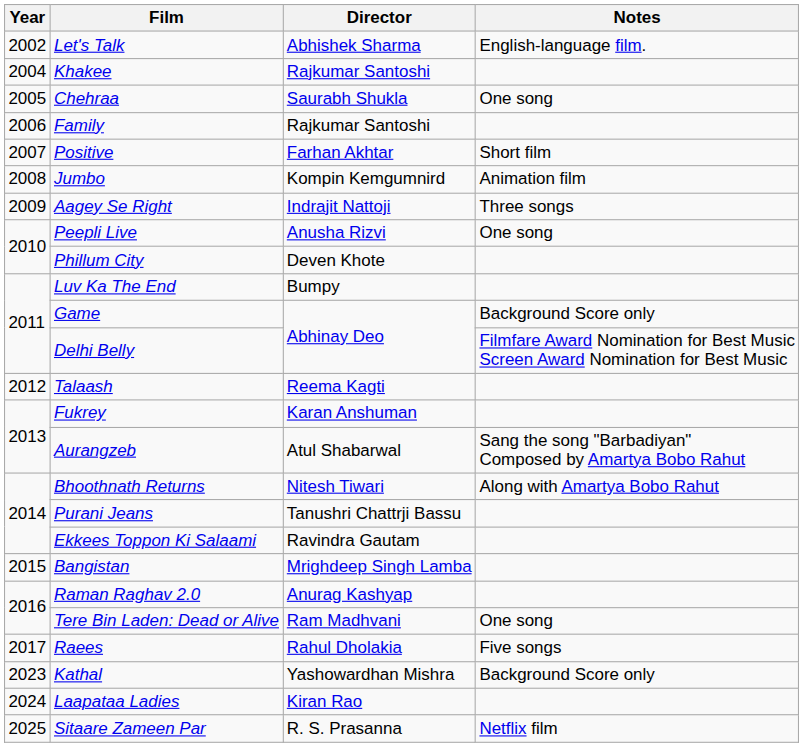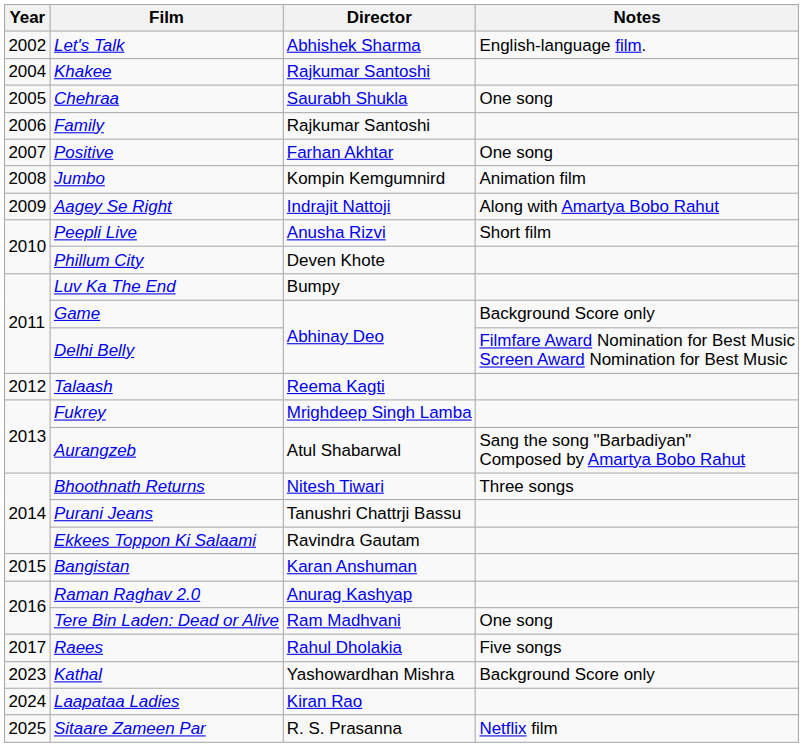 <table class="wikitable">
 <tr>
 <th>Year</th>
 <th>Film</th>
 <th>Director</th>
 <th>Notes</th>
 </tr>
 <tr>
 <td>2002</td>
 <td><em><a href='#'>Let's Talk</a></em></td>
 <td><a href='#'>Abhishek Sharma</a></td>
 <td>English-language <a href='#'>film</a>.</td>
 </tr>
 <tr>
 <td>2004</td>
 <td><em><a href='#'>Khakee</a></em></td>
 <td><a href='#'>Rajkumar Santoshi</a></td>
 <td></td>
 </tr>
 <tr>
 <td>2005</td>
 <td><em><a href='#'>Chehraa</a></em></td>
 <td><a href='#'>Saurabh Shukla</a></td>
 <td>One song</td>
 </tr>
 <tr>
 <td>2006</td>
 <td><em><a href='#'>Family</a></em></td>
 <td>Rajkumar Santoshi</td>
 <td></td>
 </tr>
 <tr>
 <td>2007</td>
 <td><em><a href='#'>Positive</a></em></td>
 <td><a href='#'>Farhan Akhtar</a></td>
-<td>Short film</td>
+<td>One song</td>
 </tr>
 <tr>
 <td>2008</td>
 <td><em><a href='#'>Jumbo</a></em></td>
 <td>Kompin Kemgumnird</td>
 <td>Animation film</td>
 </tr>
 <tr>
 <td>2009</td>
 <td><em><a href='#'>Aagey Se Right</a></em></td>
 <td><a href='#'>Indrajit Nattoji</a></td>
-<td>Three songs</td>
+<td>Along with <a href='#'>Amartya Bobo Rahut</a></td>
 </tr>
 <tr>
 <td rowspan="2">2010</td>
 <td><em><a href='#'>Peepli Live</a></em></td>
 <td><a href='#'>Anusha Rizvi</a></td>
-<td>One song</td>
+<td>Short film</td>
 </tr>
 <tr>
 <td><em><a href='#'>Phillum City</a></em></td>
 <td>Deven Khote</td>
 <td></td>
 </tr>
 <tr>
 <td rowspan="3">2011</td>
 <td><em><a href='#'>Luv Ka The End</a></em></td>
 <td>Bumpy</td>
 <td></td>
 </tr>
 <tr>
 <td><em><a href='#'>Game</a></em></td>
 <td rowspan=2><a href='#'>Abhinay Deo</a></td>
 <td>Background Score only</td>
 </tr>
 <tr>
 <td><em><a href='#'>Delhi Belly</a></em></td>
 <td><a href='#'>Filmfare Award</a> Nomination for Best Music<br><a href='#'>Screen Award</a> Nomination for Best Music</td>
 </tr>
 <tr>
 <td>2012</td>
 <td><em><a href='#'>Talaash</a></em></td>
 <td><a href='#'>Reema Kagti</a></td>
 <td></td>
 </tr>
 <tr>
 <td rowspan="2">2013</td>
 <td><em><a href='#'>Fukrey</a></em></td>
-<td><a href='#'>Karan Anshuman</a></td>
+<td><a href='#'>Mrighdeep Singh Lamba</a></td>
 <td></td>
 </tr>
 <tr>
 <td><em><a href='#'>Aurangzeb</a></em></td>
 <td>Atul Shabarwal</td>
 <td>Sang the song "Barbadiyan"<br>Composed by <a href='#'>Amartya Bobo Rahut</a></td>
 </tr>
 <tr>
 <td rowspan="3">2014</td>
 <td><em><a href='#'>Bhoothnath Returns</a></em></td>
 <td><a href='#'>Nitesh Tiwari</a></td>
-<td>Along with <a href='#'>Amartya Bobo Rahut</a></td>
+<td>Three songs</td>
 </tr>
 <tr>
 <td><em><a href='#'>Purani Jeans</a></em></td>
 <td>Tanushri Chattrji Bassu</td>
 <td></td>
 </tr>
 <tr>
 <td><em><a href='#'>Ekkees Toppon Ki Salaami</a></em></td>
 <td>Ravindra Gautam</td>
 <td></td>
 </tr>
 <tr>
 <td>2015</td>
 <td><em><a href='#'>Bangistan</a></em></td>
-<td><a href='#'>Mrighdeep Singh Lamba</a></td>
+<td><a href='#'>Karan Anshuman</a></td>
 <td></td>
 </tr>
 <tr>
 <td rowspan=2>2016</td>
 <td><em><a href='#'>Raman Raghav 2.0</a></em></td>
 <td><a href='#'>Anurag Kashyap</a></td>
 <td></td>
 </tr>
 <tr>
 <td><em><a href='#'>Tere Bin Laden: Dead or Alive</a></em></td>
 <td><a href='#'>Ram Madhvani</a></td>
 <td>One song</td>
 </tr>
 <tr>
 <td>2017</td>
 <td><em><a href='#'>Raees</a></em></td>
 <td><a href='#'>Rahul Dholakia</a></td>
 <td>Five songs</td>
 </tr>
 <tr>
 <td>2023</td>
 <td><em><a href='#'>Kathal</a></em></td>
 <td>Yashowardhan Mishra</td>
 <td>Background Score only</td>
 </tr>
 <tr>
 <td>2024</td>
 <td><em><a href='#'>Laapataa Ladies</a></em></td>
 <td><a href='#'>Kiran Rao</a></td>
 <td></td>
 </tr>
 <tr>
 <td>2025</td>
 <td><em><a href='#'>Sitaare Zameen Par</a></em></td>
 <td>R. S. Prasanna</td>
 <td><a href='#'>Netflix</a> film</td>
 </tr>
 </table>
